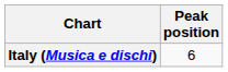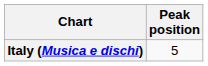 <table class="wikitable sortable plainrowheaders" style="text-align:center">
 <tr>
 <th scope="col">Chart</th>
 <th scope="col">Peak<br>position</th>
 </tr>
 <tr>
 <th scope="row">Italy (<em><a href='#'>Musica e dischi</a></em>)</th>
-<td align="center">6</td>
+<td align="center">5</td>
 </tr>
 </table>
